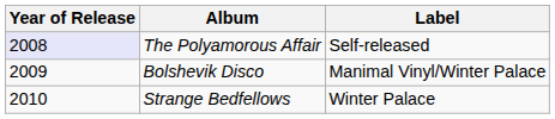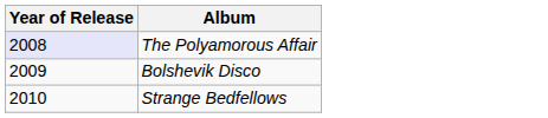 <table class="wikitable">
 <tr>
 <th>Year of Release</th>
 <th>Album</th>
-<th>Label</th>
 </tr>
 <tr>
 <td style="background: lavender;">2008</td>
 <td><em>The Polyamorous Affair</em></td>
-<td>Self-released</td>
 </tr>
 <tr>
 <td>2009</td>
 <td><em>Bolshevik Disco</em></td>
-<td>Manimal Vinyl/Winter Palace</td>
 </tr>
 <tr>
 <td>2010</td>
 <td><em>Strange Bedfellows</em></td>
-<td>Winter Palace</td>
 </tr>
 </table>
